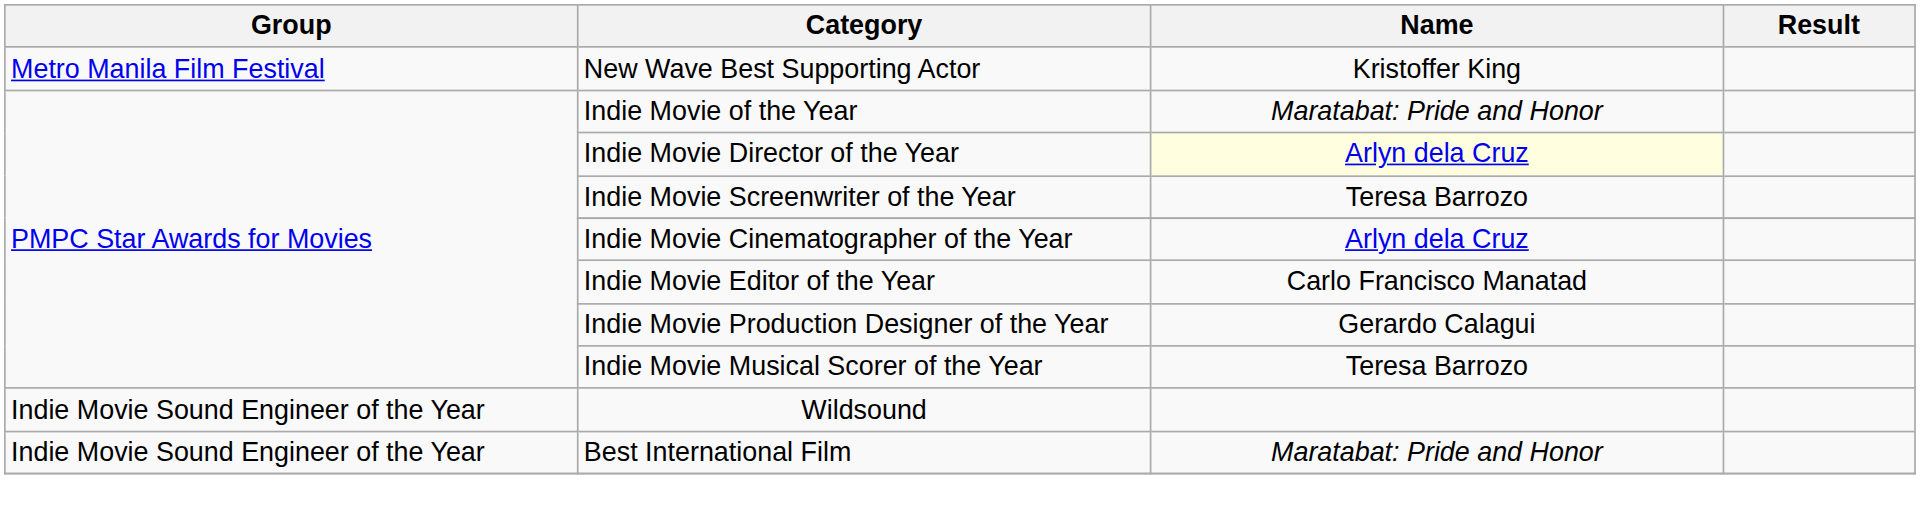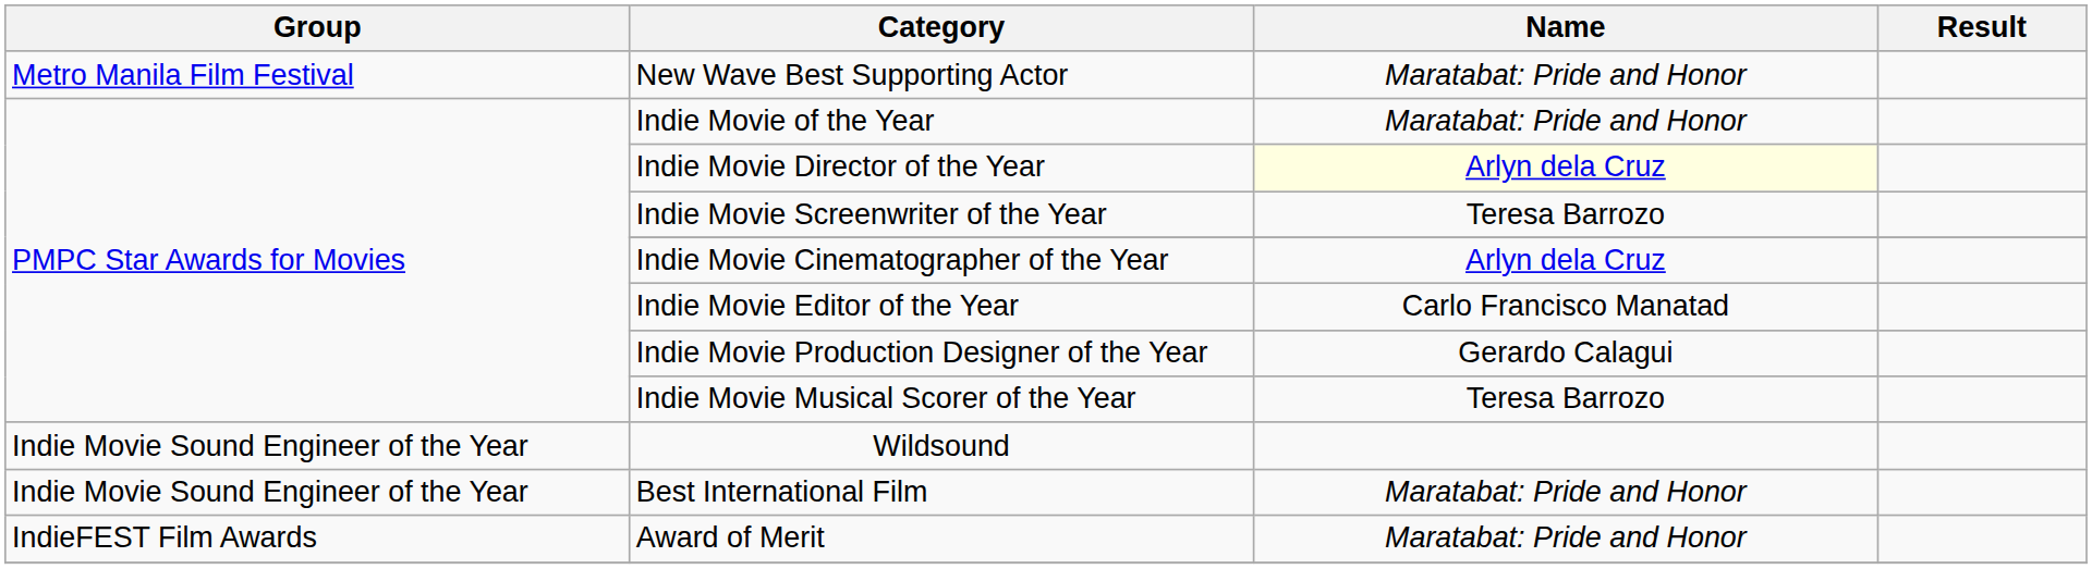 <table | width="90%" class="wikitable sortable">
 <tr>
 <th width="30%">Group</th>
 <th width="30%">Category</th>
 <th width="30%">Name</th>
 <th width="10%">Result</th>
 </tr>
 <tr>
 <td align="left"><a href='#'>Metro Manila Film Festival</a></td>
 <td align="left">New Wave Best Supporting Actor</td>
-<td align="center">Kristoffer King</td>
+<td align="center"><em>Maratabat: Pride and Honor</em></td>
 <td></td>
 </tr>
 <tr>
 <td rowspan="8" align="left"><a href='#'>PMPC Star Awards for Movies</a></td>
 <td align="left">Indie Movie of the Year</td>
 <td align="center"><em>Maratabat: Pride and Honor</em></td>
 <td></td>
 </tr>
 <tr>
 <td align="left">Indie Movie Director of the Year</td>
 <td align="center" style="background: lightyellow;"><a href='#'>Arlyn dela Cruz</a></td>
 <td></td>
 </tr>
 <tr>
 <td align="left">Indie Movie Screenwriter of the Year</td>
 <td align="center">Teresa Barrozo</td>
 <td></td>
 </tr>
 <tr>
 </tr>
 <tr>
 <td align="left">Indie Movie Cinematographer of the Year</td>
 <td align="center"><a href='#'>Arlyn dela Cruz</a></td>
 <td></td>
 </tr>
 <tr>
 <td align="left">Indie Movie Editor of the Year</td>
 <td align="center">Carlo Francisco Manatad</td>
 <td></td>
 </tr>
 <tr>
 <td align="left">Indie Movie Production Designer of the Year</td>
 <td align="center">Gerardo Calagui</td>
 <td></td>
 </tr>
 <tr>
 <td align="left">Indie Movie Musical Scorer of the Year</td>
 <td align="center">Teresa Barrozo</td>
 <td></td>
 </tr>
 <tr>
 <td align="left">Indie Movie Sound Engineer of the Year</td>
 <td align="center">Wildsound</td>
 <td></td>
 </tr>
 <tr>
 <td align="left">Indie Movie Sound Engineer of the Year</td>
 <td align="left">Best International Film</td>
 <td align="center"><em>Maratabat: Pride and Honor</em></td>
 <td></td>
 </tr>
 <tr>
+<td align="left">IndieFEST Film Awards</td>
+<td align="left">Award of Merit</td>
+<td align="center"><em>Maratabat: Pride and Honor</em></td>
+<td></td>
+</tr>
+<tr>
 </tr>
 </table>
